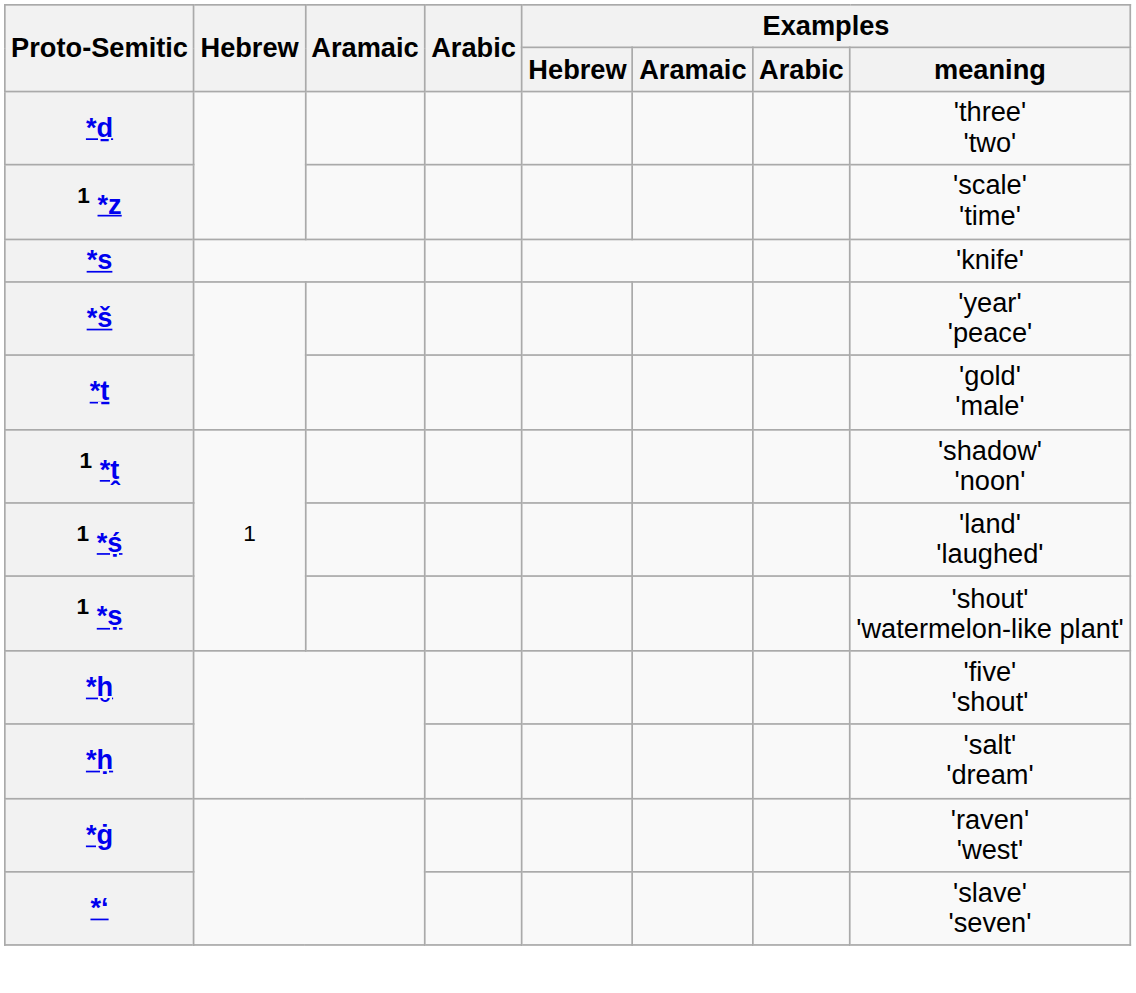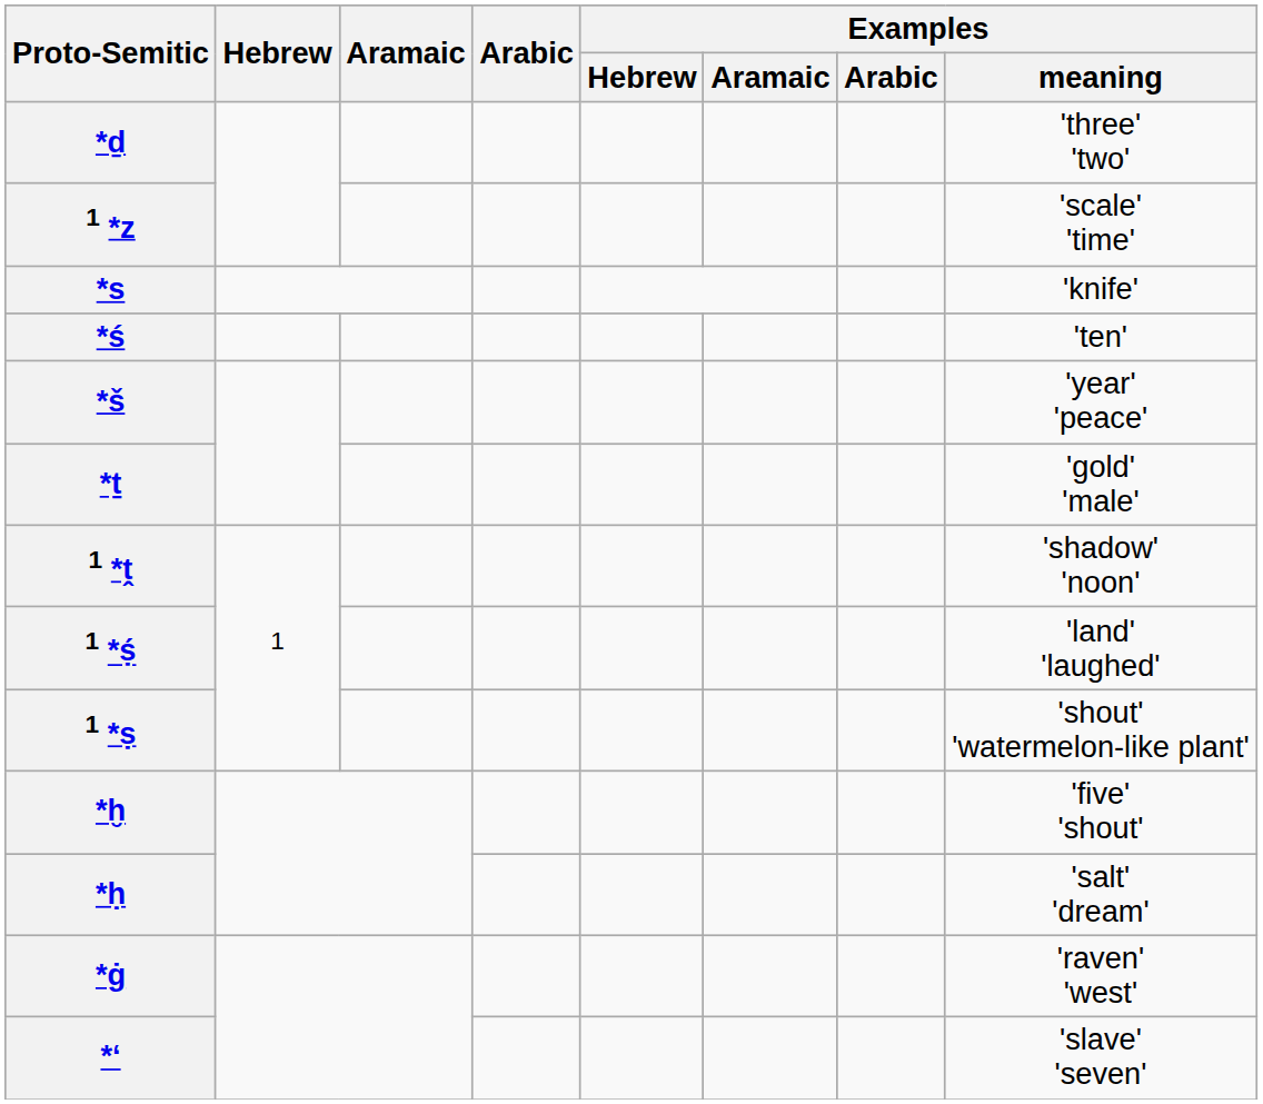 <table class="wikitable floatright" style="text-align: center;">
 <tr>
 <th rowspan="2">Proto-Semitic</th>
 <th rowspan="2">Hebrew</th>
 <th rowspan="2">Aramaic</th>
 <th rowspan="2">Arabic</th>
 <th colspan="4">Examples</th>
 </tr>
 <tr>
 <th>Hebrew</th>
 <th>Aramaic</th>
 <th>Arabic</th>
 <th>meaning</th>
 </tr>
 <tr>
 <th> <a href='#'>*ḏ</a></th>
 <td rowspan="2"> </td>
 <td> </td>
 <td> </td>
 <td></td>
 <td></td>
 <td></td>
 <td>'three'<br>'two'</td>
 </tr>
 <tr>
 <th><sup>1</sup> <a href='#'>*z</a></th>
 <td> </td>
 <td> </td>
 <td></td>
 <td></td>
 <td></td>
 <td>'scale'<br>'time'</td>
 </tr>
 <tr>
 <th> <a href='#'>*s</a></th>
 <td colspan=2> </td>
 <td> </td>
 <td colspan=2></td>
 <td></td>
 <td>'knife'</td>
+</tr>
+<tr>
+<th> <a href='#'>*ś</a></th>
+<td> </td>
+<td> </td>
+<td> </td>
+<td></td>
+<td></td>
+<td></td>
+<td>'ten'</td>
 </tr>
 <tr>
 <th> <a href='#'>*š</a></th>
 <td rowspan="2"> </td>
 <td> </td>
 <td> </td>
 <td></td>
 <td></td>
 <td></td>
 <td>'year'<br>'peace'</td>
 </tr>
 <tr>
 <th> <a href='#'>*ṯ</a></th>
 <td> </td>
 <td> </td>
 <td></td>
 <td></td>
 <td></td>
 <td>'gold'<br>'male'</td>
 </tr>
 <tr>
 <th><sup>1</sup> <a href='#'>*ṱ</a></th>
 <td rowspan="3"><sup>1</sup> </td>
 <td> </td>
 <td> </td>
 <td></td>
 <td></td>
 <td></td>
 <td>'shadow'<br>'noon'</td>
 </tr>
 <tr>
 <th><sup>1</sup> <a href='#'>*ṣ́</a></th>
 <td> </td>
 <td> </td>
 <td></td>
 <td></td>
 <td></td>
 <td>'land'<br>'laughed'</td>
 </tr>
 <tr>
 <th><sup>1</sup> <a href='#'>*ṣ</a></th>
 <td> </td>
 <td> </td>
 <td></td>
 <td></td>
 <td></td>
 <td>'shout'<br>'watermelon-like plant'</td>
 </tr>
 <tr>
 <th> <a href='#'>*ḫ</a></th>
 <td rowspan="2" colspan="2"> </td>
 <td> </td>
 <td></td>
 <td></td>
 <td></td>
 <td>'five'<br>'shout'</td>
 </tr>
 <tr>
 <th> <a href='#'>*ḥ</a></th>
 <td> </td>
 <td></td>
 <td></td>
 <td></td>
 <td>'salt'<br>'dream'</td>
 </tr>
 <tr>
 <th> <a href='#'>*ġ</a></th>
 <td rowspan="2" colspan="2"> </td>
 <td> </td>
 <td></td>
 <td></td>
 <td></td>
 <td>'raven'<br>'west'</td>
 </tr>
 <tr>
 <th> <a href='#'>*ʻ</a></th>
 <td> </td>
 <td></td>
 <td></td>
 <td></td>
 <td>'slave'<br>'seven'</td>
 </tr>
 </table>
